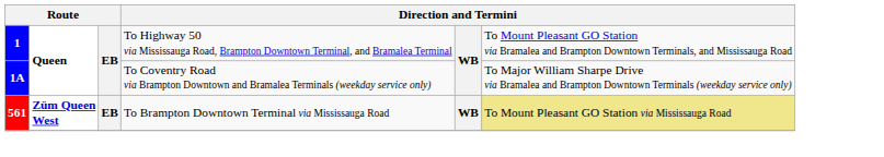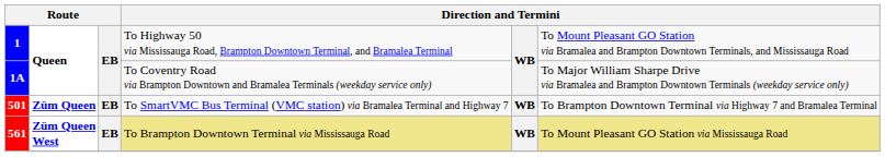 <table class=wikitable style="font-size: 90%;" |>
 <tr>
 <th colspan=3>Route</th>
 <th colspan=3>Direction and Termini</th>
 </tr>
 <tr>
 <th style="background:blue;color:white" align="center" valign="center"><div><strong>1</strong></div></th>
 <td rowspan="2" style="background:white;color:black"><strong>Queen</strong></td>
 <th rowspan="2">EB</th>
 <td rowspan="1">To Highway 50<br><small><em>via</em> Mississauga Road, <a href='#'>Brampton Downtown Terminal</a>, and <a href='#'>Bramalea Terminal</a></small></td>
 <th rowspan="2">WB</th>
 <td rowspan="1">To <a href='#'>Mount Pleasant GO Station</a><br><small><em>via</em> Bramalea and Brampton Downtown Terminals, and Mississauga Road</small></td>
 </tr>
 <tr>
 <th style="background:blue;color:white" align="center" valign="center"><div><strong>1A</strong></div></th>
 <td rowspan="1">To Coventry Road<br><small><em>via</em> Brampton Downtown and Bramalea Terminals <em>(weekday service only)</em></small></td>
 <td rowspan="1">To Major William Sharpe Drive<br><small><em>via</em> Bramalea and Brampton Downtown Terminals <em>(weekday service only)</em></small></td>
 </tr>
 <tr>
+<th style="background:red; color:white" align="center" valign="center"><div><strong>501</strong></div></th>
+<td style="background:white; color:black"><strong><a href='#'>Züm Queen</a> </strong></td>
+<th>EB</th>
+<td>To <a href='#'>SmartVMC Bus Terminal</a> (<a href='#'>VMC station</a>)<small> <em>via</em> Bramalea Terminal and Highway 7</small></td>
+<th>WB</th>
+<td>To Brampton Downtown Terminal <small><em>via</em> Highway 7 and Bramalea Terminal</small></td>
+</tr>
+<tr>
 <th style="background:red;color:white" align="center" valign="center"><div><strong>561</strong></div></th>
 <td style="background:white; color:black"><strong><a href='#'>Züm Queen<br>West</a></strong></td>
 <th>EB</th>
-<td>To Brampton Downtown Terminal<small> <em>via</em> Mississauga Road</small></td>
+<td style="background: khaki;">To Brampton Downtown Terminal<small> <em>via</em> Mississauga Road</small></td>
 <th>WB</th>
 <td style="background: khaki;">To Mount Pleasant GO Station<small> <em>via</em> Mississauga Road</small></td>
 </tr>
 <tr>
 </tr>
 </table>
